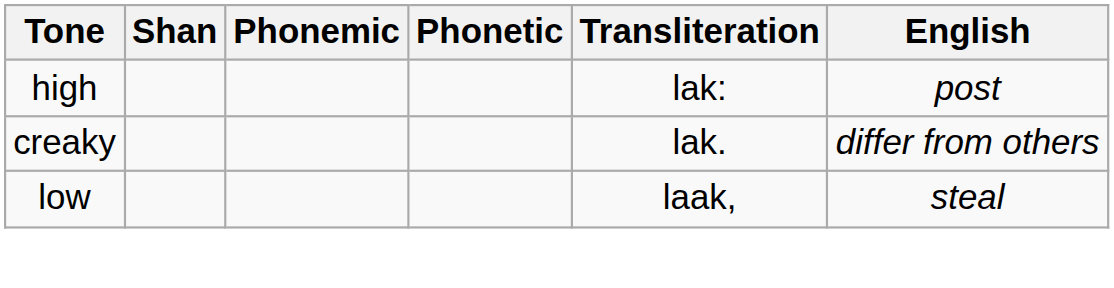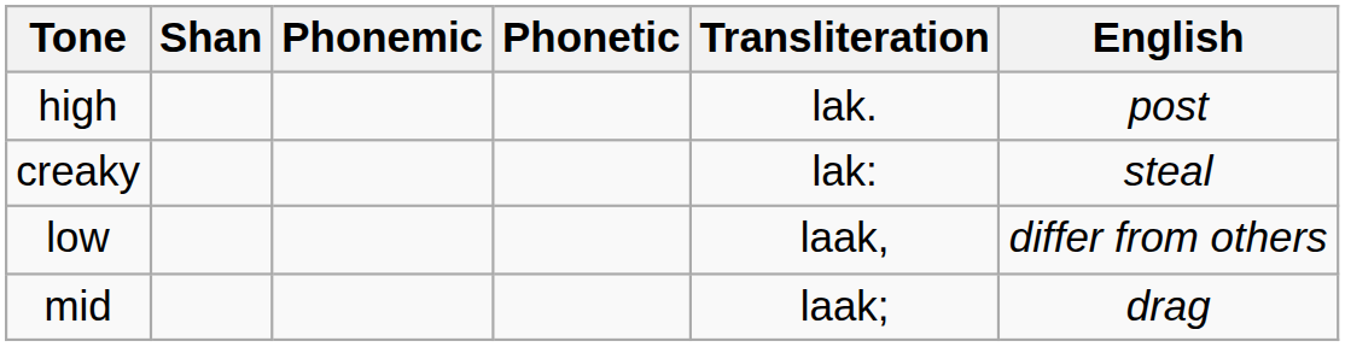 <table class=wikitable style="text-align:center">
 <tr>
 <th>Tone</th>
 <th>Shan</th>
 <th>Phonemic</th>
 <th>Phonetic</th>
 <th>Transliteration</th>
 <th>English</th>
 </tr>
 <tr>
 <td>high</td>
 <td></td>
 <td></td>
 <td></td>
-<td>lak:</td>
+<td>lak.</td>
 <td><em>post</em></td>
 </tr>
 <tr>
 <td>creaky</td>
 <td></td>
 <td></td>
 <td></td>
-<td>lak.</td>
-<td><em>differ from others</em></td>
+<td>lak:</td>
+<td><em>steal</em></td>
 </tr>
 <tr>
 <td>low</td>
 <td></td>
 <td></td>
 <td></td>
 <td>laak,</td>
-<td><em>steal</em></td>
+<td><em>differ from others</em></td>
+</tr>
+<tr>
+<td>mid</td>
+<td></td>
+<td></td>
+<td></td>
+<td>laak;</td>
+<td><em>drag</em></td>
 </tr>
 </table>
